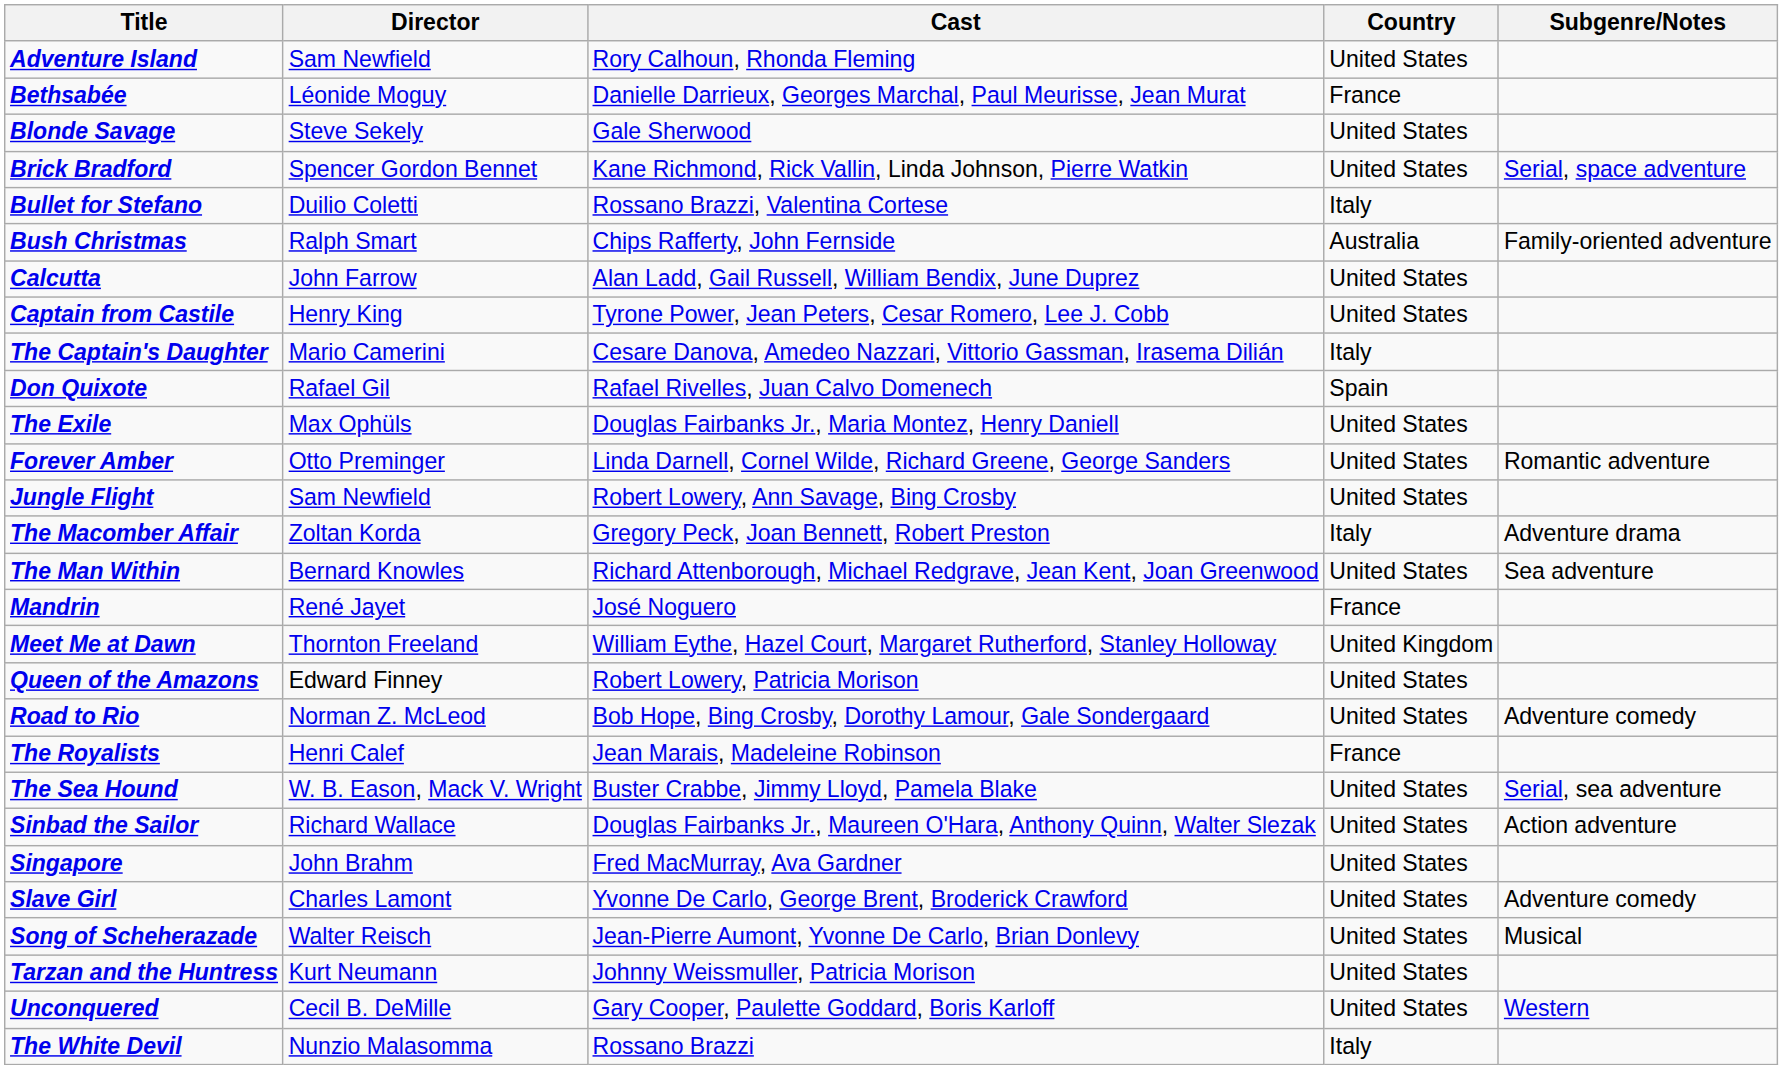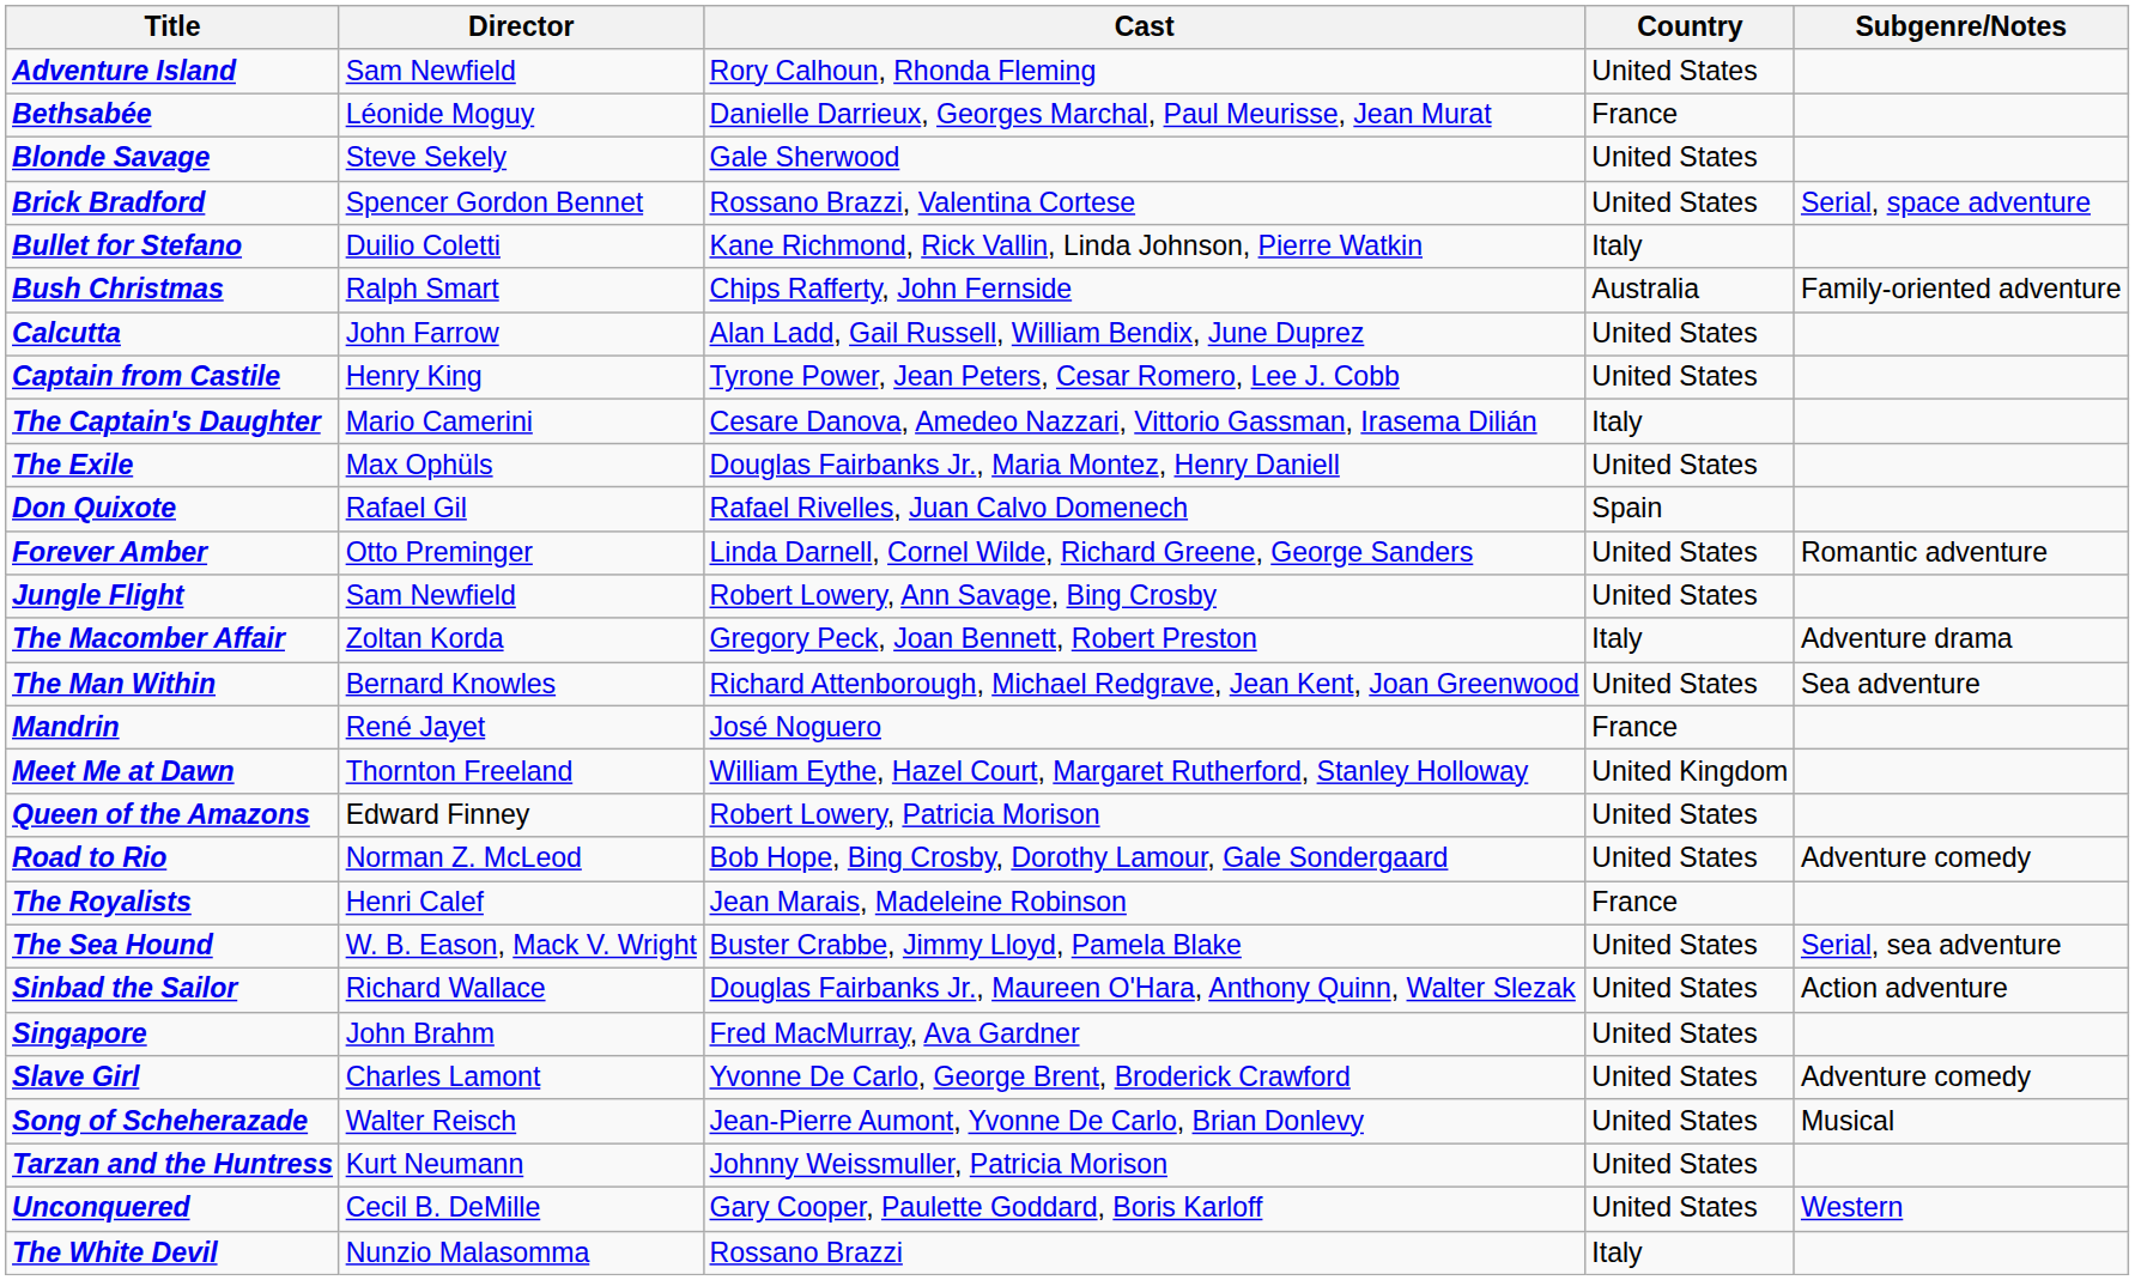 <table class="wikitable">
 <tr>
 <th>Title</th>
 <th>Director</th>
 <th>Cast</th>
 <th>Country</th>
 <th>Subgenre/Notes</th>
 </tr>
 <tr>
 <td><strong><em><a href='#'>Adventure Island</a></em></strong></td>
 <td><a href='#'>Sam Newfield</a></td>
 <td><a href='#'>Rory Calhoun</a>, <a href='#'>Rhonda Fleming</a></td>
 <td>United States</td>
 <td></td>
 </tr>
 <tr>
 <td><strong><em><a href='#'>Bethsabée</a></em></strong></td>
 <td><a href='#'>Léonide Moguy</a></td>
 <td><a href='#'>Danielle Darrieux</a>, <a href='#'>Georges Marchal</a>, <a href='#'>Paul Meurisse</a>, <a href='#'>Jean Murat</a></td>
 <td>France</td>
 <td></td>
 </tr>
 <tr>
 <td><strong><em><a href='#'>Blonde Savage</a></em></strong></td>
 <td><a href='#'>Steve Sekely</a></td>
 <td><a href='#'>Gale Sherwood</a></td>
 <td>United States</td>
 <td></td>
 </tr>
 <tr>
 <td><strong><em><a href='#'>Brick Bradford</a></em></strong></td>
 <td><a href='#'>Spencer Gordon Bennet</a></td>
-<td><a href='#'>Kane Richmond</a>, <a href='#'>Rick Vallin</a>, Linda Johnson, <a href='#'>Pierre Watkin</a></td>
+<td><a href='#'>Rossano Brazzi</a>, <a href='#'>Valentina Cortese</a></td>
 <td>United States</td>
 <td><a href='#'>Serial</a>, <a href='#'>space adventure</a></td>
 </tr>
 <tr>
 <td><strong><em><a href='#'>Bullet for Stefano</a></em></strong></td>
 <td><a href='#'>Duilio Coletti</a></td>
-<td><a href='#'>Rossano Brazzi</a>, <a href='#'>Valentina Cortese</a></td>
+<td><a href='#'>Kane Richmond</a>, <a href='#'>Rick Vallin</a>, Linda Johnson, <a href='#'>Pierre Watkin</a></td>
 <td>Italy</td>
 <td></td>
 </tr>
 <tr>
 <td><strong><em><a href='#'>Bush Christmas</a></em></strong></td>
 <td><a href='#'>Ralph Smart</a></td>
 <td><a href='#'>Chips Rafferty</a>, <a href='#'>John Fernside</a></td>
 <td>Australia<br></td>
 <td>Family-oriented adventure</td>
 </tr>
 <tr>
 <td><strong><em><a href='#'>Calcutta</a></em></strong></td>
 <td><a href='#'>John Farrow</a></td>
 <td><a href='#'>Alan Ladd</a>, <a href='#'>Gail Russell</a>, <a href='#'>William Bendix</a>, <a href='#'>June Duprez</a></td>
 <td>United States</td>
 <td></td>
 </tr>
 <tr>
 <td><strong><em><a href='#'>Captain from Castile</a></em></strong></td>
 <td><a href='#'>Henry King</a></td>
 <td><a href='#'>Tyrone Power</a>, <a href='#'>Jean Peters</a>, <a href='#'>Cesar Romero</a>, <a href='#'>Lee J. Cobb</a></td>
 <td>United States</td>
 <td></td>
 </tr>
 <tr>
 <td><strong><em><a href='#'>The Captain's Daughter</a></em></strong></td>
 <td><a href='#'>Mario Camerini</a></td>
 <td><a href='#'>Cesare Danova</a>, <a href='#'>Amedeo Nazzari</a>, <a href='#'>Vittorio Gassman</a>, <a href='#'>Irasema Dilián</a></td>
 <td>Italy</td>
 <td></td>
 </tr>
 <tr>
+<td><strong><em><a href='#'>The Exile</a></em></strong></td>
+<td><a href='#'>Max Ophüls</a></td>
+<td><a href='#'>Douglas Fairbanks Jr.</a>, <a href='#'>Maria Montez</a>, <a href='#'>Henry Daniell</a></td>
+<td>United States</td>
+<td></td>
+</tr>
+<tr>
 <td><strong><em><a href='#'>Don Quixote</a></em></strong></td>
 <td><a href='#'>Rafael Gil</a></td>
 <td><a href='#'>Rafael Rivelles</a>, <a href='#'>Juan Calvo Domenech</a></td>
 <td>Spain</td>
-<td></td>
-</tr>
-<tr>
-<td><strong><em><a href='#'>The Exile</a></em></strong></td>
-<td><a href='#'>Max Ophüls</a></td>
-<td><a href='#'>Douglas Fairbanks Jr.</a>, <a href='#'>Maria Montez</a>, <a href='#'>Henry Daniell</a></td>
-<td>United States</td>
 <td></td>
 </tr>
 <tr>
 <td><strong><em><a href='#'>Forever Amber</a></em></strong></td>
 <td><a href='#'>Otto Preminger</a></td>
 <td><a href='#'>Linda Darnell</a>, <a href='#'>Cornel Wilde</a>, <a href='#'>Richard Greene</a>, <a href='#'>George Sanders</a></td>
 <td>United States</td>
 <td>Romantic adventure</td>
 </tr>
 <tr>
 <td><strong><em><a href='#'>Jungle Flight</a></em></strong></td>
 <td><a href='#'>Sam Newfield</a></td>
 <td><a href='#'>Robert Lowery</a>, <a href='#'>Ann Savage</a>, <a href='#'>Bing Crosby</a></td>
 <td>United States</td>
 <td></td>
 </tr>
 <tr>
 <td><strong><em><a href='#'>The Macomber Affair</a></em></strong></td>
 <td><a href='#'>Zoltan Korda</a></td>
 <td><a href='#'>Gregory Peck</a>, <a href='#'>Joan Bennett</a>, <a href='#'>Robert Preston</a></td>
 <td>Italy</td>
 <td>Adventure drama</td>
 </tr>
 <tr>
 <td><strong><em><a href='#'>The Man Within</a></em></strong></td>
 <td><a href='#'>Bernard Knowles</a></td>
 <td><a href='#'>Richard Attenborough</a>, <a href='#'>Michael Redgrave</a>, <a href='#'>Jean Kent</a>, <a href='#'>Joan Greenwood</a></td>
 <td>United States</td>
 <td>Sea adventure</td>
 </tr>
 <tr>
 <td><strong><em><a href='#'>Mandrin</a></em></strong></td>
 <td><a href='#'>René Jayet</a></td>
 <td><a href='#'>José Noguero</a></td>
 <td>France</td>
 <td></td>
 </tr>
 <tr>
 <td><strong><em><a href='#'>Meet Me at Dawn</a></em></strong></td>
 <td><a href='#'>Thornton Freeland</a></td>
 <td><a href='#'>William Eythe</a>, <a href='#'>Hazel Court</a>, <a href='#'>Margaret Rutherford</a>, <a href='#'>Stanley Holloway</a></td>
 <td>United Kingdom</td>
 <td></td>
 </tr>
 <tr>
 <td><strong><em><a href='#'>Queen of the Amazons</a></em></strong></td>
 <td>Edward Finney</td>
 <td><a href='#'>Robert Lowery</a>, <a href='#'>Patricia Morison</a></td>
 <td>United States</td>
 <td></td>
 </tr>
 <tr>
 <td><strong><em><a href='#'>Road to Rio</a></em></strong></td>
 <td><a href='#'>Norman Z. McLeod</a></td>
 <td><a href='#'>Bob Hope</a>, <a href='#'>Bing Crosby</a>, <a href='#'>Dorothy Lamour</a>, <a href='#'>Gale Sondergaard</a></td>
 <td>United States</td>
 <td>Adventure comedy</td>
 </tr>
 <tr>
 <td><strong><em><a href='#'>The Royalists</a></em></strong></td>
 <td><a href='#'>Henri Calef</a></td>
 <td><a href='#'>Jean Marais</a>, <a href='#'>Madeleine Robinson</a></td>
 <td>France</td>
 <td></td>
 </tr>
 <tr>
 <td><strong><em><a href='#'>The Sea Hound</a></em></strong></td>
 <td><a href='#'>W. B. Eason</a>, <a href='#'>Mack V. Wright</a></td>
 <td><a href='#'>Buster Crabbe</a>, <a href='#'>Jimmy Lloyd</a>, <a href='#'>Pamela Blake</a></td>
 <td>United States</td>
 <td><a href='#'>Serial</a>, sea adventure</td>
 </tr>
 <tr>
 <td><strong><em><a href='#'>Sinbad the Sailor</a></em></strong></td>
 <td><a href='#'>Richard Wallace</a></td>
 <td><a href='#'>Douglas Fairbanks Jr.</a>, <a href='#'>Maureen O'Hara</a>, <a href='#'>Anthony Quinn</a>, <a href='#'>Walter Slezak</a></td>
 <td>United States</td>
 <td>Action adventure</td>
 </tr>
 <tr>
 <td><strong><em><a href='#'>Singapore</a></em></strong></td>
 <td><a href='#'>John Brahm</a></td>
 <td><a href='#'>Fred MacMurray</a>, <a href='#'>Ava Gardner</a></td>
 <td>United States</td>
 <td></td>
 </tr>
 <tr>
 <td><strong><em><a href='#'>Slave Girl</a></em></strong></td>
 <td><a href='#'>Charles Lamont</a></td>
 <td><a href='#'>Yvonne De Carlo</a>, <a href='#'>George Brent</a>, <a href='#'>Broderick Crawford</a></td>
 <td>United States</td>
 <td>Adventure comedy</td>
 </tr>
 <tr>
 <td><strong><em><a href='#'>Song of Scheherazade</a></em></strong></td>
 <td><a href='#'>Walter Reisch</a></td>
 <td><a href='#'>Jean-Pierre Aumont</a>, <a href='#'>Yvonne De Carlo</a>, <a href='#'>Brian Donlevy</a></td>
 <td>United States</td>
 <td>Musical</td>
 </tr>
 <tr>
 <td><strong><em><a href='#'>Tarzan and the Huntress</a></em></strong></td>
 <td><a href='#'>Kurt Neumann</a></td>
 <td><a href='#'>Johnny Weissmuller</a>, <a href='#'>Patricia Morison</a></td>
 <td>United States</td>
 <td></td>
 </tr>
 <tr>
 <td><strong><em><a href='#'>Unconquered</a></em></strong></td>
 <td><a href='#'>Cecil B. DeMille</a></td>
 <td><a href='#'>Gary Cooper</a>, <a href='#'>Paulette Goddard</a>, <a href='#'>Boris Karloff</a></td>
 <td>United States</td>
 <td><a href='#'>Western</a></td>
 </tr>
 <tr>
 <td><strong><em><a href='#'>The White Devil</a></em></strong></td>
 <td><a href='#'>Nunzio Malasomma</a></td>
 <td><a href='#'>Rossano Brazzi</a></td>
 <td>Italy</td>
 <td></td>
 </tr>
 </table>
